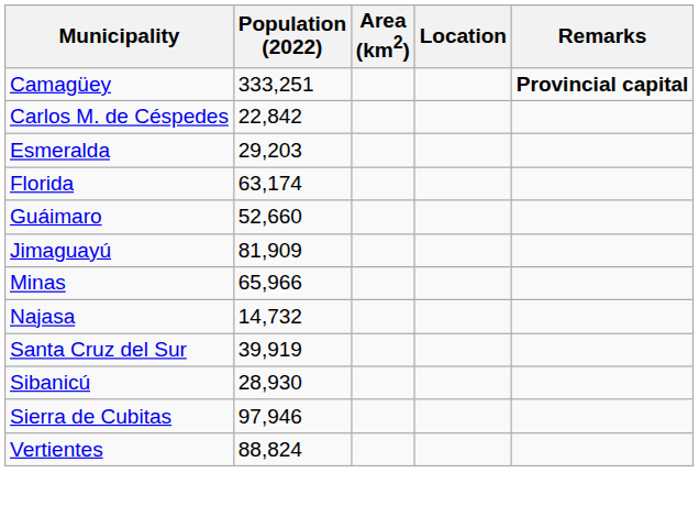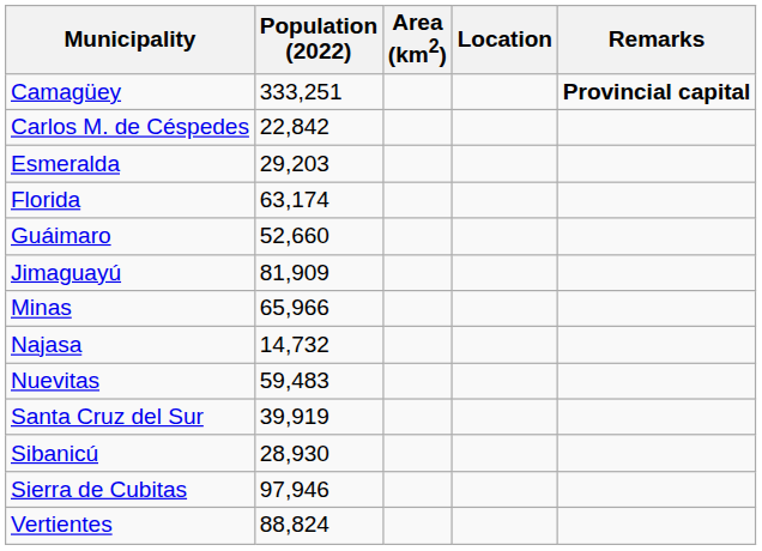 <table class="wikitable sortable">
 <tr>
 <th>Municipality</th>
 <th>Population<br>(2022)</th>
 <th>Area<br>(km<sup>2</sup>)</th>
 <th>Location</th>
 <th>Remarks</th>
 </tr>
 <tr>
 <td><a href='#'>Camagüey</a></td>
 <td>333,251</td>
 <td></td>
 <td><small></small></td>
 <td><strong>Provincial capital</strong></td>
 </tr>
 <tr>
 <td><a href='#'>Carlos M. de Céspedes</a></td>
 <td>22,842</td>
 <td></td>
 <td><small></small></td>
 <td></td>
 </tr>
 <tr>
 <td><a href='#'>Esmeralda</a></td>
 <td>29,203</td>
 <td></td>
 <td><small></small></td>
 <td></td>
 </tr>
 <tr>
 <td><a href='#'>Florida</a></td>
 <td>63,174</td>
 <td></td>
 <td><small></small></td>
 <td></td>
 </tr>
 <tr>
 <td><a href='#'>Guáimaro</a></td>
 <td>52,660</td>
 <td></td>
 <td><small></small></td>
 <td></td>
 </tr>
 <tr>
 <td><a href='#'>Jimaguayú</a></td>
 <td>81,909</td>
 <td></td>
 <td><small></small></td>
 <td></td>
 </tr>
 <tr>
 <td><a href='#'>Minas</a></td>
 <td>65,966</td>
 <td></td>
 <td><small></small></td>
 <td></td>
 </tr>
 <tr>
 <td><a href='#'>Najasa</a></td>
 <td>14,732</td>
 <td></td>
 <td><small></small></td>
 <td></td>
 </tr>
 <tr>
+<td><a href='#'>Nuevitas</a></td>
+<td>59,483</td>
+<td></td>
+<td><small></small></td>
+<td></td>
+</tr>
+<tr>
 <td><a href='#'>Santa Cruz del Sur</a></td>
 <td>39,919</td>
 <td></td>
 <td><small></small></td>
 <td></td>
 </tr>
 <tr>
 <td><a href='#'>Sibanicú</a></td>
 <td>28,930</td>
 <td></td>
 <td><small></small></td>
 <td></td>
 </tr>
 <tr>
 <td><a href='#'>Sierra de Cubitas</a></td>
 <td>97,946</td>
 <td></td>
 <td><small></small></td>
 <td></td>
 </tr>
 <tr>
 <td><a href='#'>Vertientes</a></td>
 <td>88,824</td>
 <td></td>
 <td><small></small></td>
 <td></td>
 </tr>
 </table>
